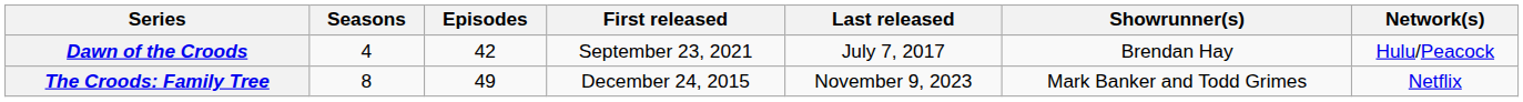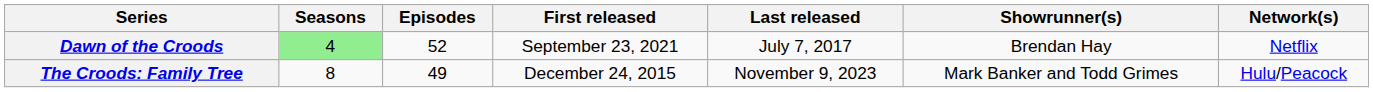 <table class="wikitable plainrowheaders" style="text-align:center; width:100%;">
 <tr>
 <th scope="col">Series</th>
 <th scope="col">Seasons</th>
 <th scope="col">Episodes</th>
 <th scope="col">First released</th>
 <th scope="col">Last released</th>
 <th scope="col">Showrunner(s)</th>
 <th scope="col">Network(s)</th>
 </tr>
 <tr>
 <th><em><a href='#'>Dawn of the Croods</a></em></th>
-<td>4</td>
-<td>42</td>
+<td style="background: lightgreen;">4</td>
+<td>52</td>
 <td>September 23, 2021</td>
 <td>July 7, 2017</td>
 <td>Brendan Hay</td>
-<td><a href='#'>Hulu</a>/<a href='#'>Peacock</a></td>
+<td><a href='#'>Netflix</a></td>
 </tr>
 <tr>
 <th><em><a href='#'>The Croods: Family Tree</a></em></th>
 <td>8</td>
 <td>49</td>
 <td>December 24, 2015</td>
 <td>November 9, 2023</td>
 <td>Mark Banker and Todd Grimes</td>
-<td><a href='#'>Netflix</a></td>
+<td><a href='#'>Hulu</a>/<a href='#'>Peacock</a></td>
 </tr>
 </table>
